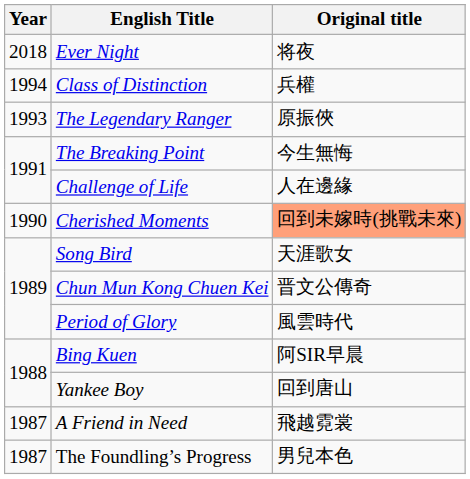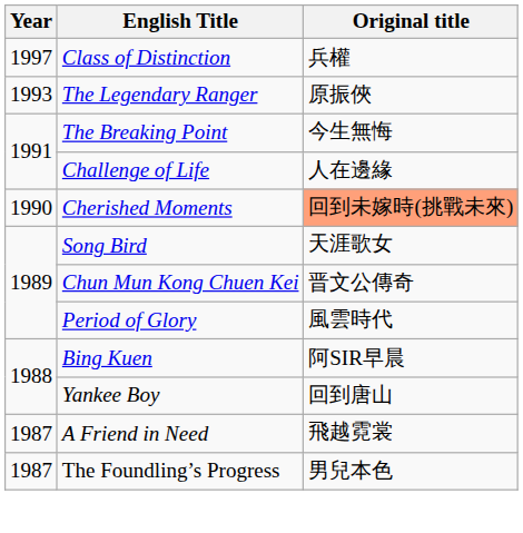 <table class="wikitable sortable">
 <tr>
 <th>Year</th>
 <th>English Title</th>
 <th>Original title</th>
 </tr>
 <tr>
-<td>2018</td>
-<td><em><a href='#'>Ever Night</a></em></td>
-<td>将夜</td>
-</tr>
-<tr>
-<td>1994</td>
+<td>1997</td>
 <td><em><a href='#'>Class of Distinction</a></em></td>
 <td>兵權</td>
 </tr>
 <tr>
 <td>1993</td>
 <td><em><a href='#'>The Legendary Ranger</a></em></td>
 <td>原振俠</td>
 </tr>
 <tr>
 <td rowspan="2">1991</td>
 <td><em><a href='#'>The Breaking Point</a></em></td>
 <td>今生無悔</td>
 </tr>
 <tr>
 <td><em><a href='#'>Challenge of Life</a></em></td>
 <td>人在邊緣</td>
 </tr>
 <tr>
 <td>1990</td>
 <td><em><a href='#'>Cherished Moments</a></em></td>
 <td style="background: lightsalmon;">回到未嫁時(挑戰未來)</td>
 </tr>
 <tr>
 <td rowspan="3">1989</td>
 <td><em><a href='#'>Song Bird</a></em></td>
 <td>天涯歌女</td>
 </tr>
 <tr>
 <td><em><a href='#'>Chun Mun Kong Chuen Kei</a></em></td>
 <td>晋文公傳奇</td>
 </tr>
 <tr>
 <td><em><a href='#'>Period of Glory</a></em></td>
 <td>風雲時代</td>
 </tr>
 <tr>
 <td rowspan="2">1988</td>
 <td><em><a href='#'>Bing Kuen</a></em></td>
 <td>阿SIR早晨</td>
 </tr>
 <tr>
 <td><em>Yankee Boy</em></td>
 <td>回到唐山</td>
 </tr>
 <tr>
 <td>1987</td>
 <td><em>A Friend in Need</em></td>
 <td>飛越霓裳</td>
 </tr>
 <tr>
 <td>1987</td>
 <td>The Foundling’s Progress</td>
 <td>男兒本色</td>
 </tr>
 </table>
